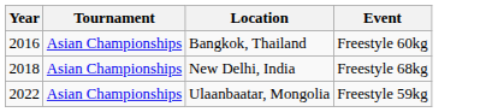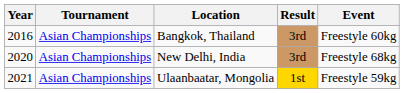 <table class="wikitable" style="font-size:95%;">
 <tr>
 <th>Year</th>
 <th>Tournament</th>
 <th>Location</th>
+<th>Result</th>
 <th>Event</th>
 </tr>
 <tr>
 <td>2016</td>
 <td><a href='#'>Asian Championships</a></td>
 <td>Bangkok, Thailand</td>
+<td align="center" bgcolor="cc9966">3rd</td>
 <td>Freestyle 60kg</td>
 </tr>
 <tr>
-<td>2018</td>
+<td>2020</td>
 <td><a href='#'>Asian Championships</a></td>
 <td>New Delhi, India</td>
+<td align="center" bgcolor="cc9966">3rd</td>
 <td>Freestyle 68kg</td>
 </tr>
 <tr>
-<td>2022</td>
+<td>2021</td>
 <td><a href='#'>Asian Championships</a></td>
 <td>Ulaanbaatar, Mongolia</td>
+<td align="center" bgcolor="gold">1st</td>
 <td>Freestyle 59kg</td>
 </tr>
 </table>
